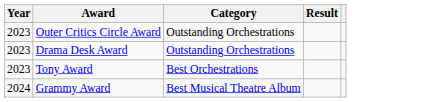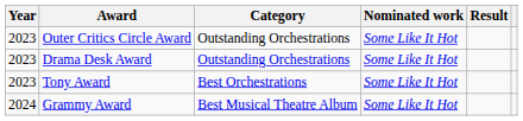 <table class="wikitable sortable">
 <tr>
 <th>Year</th>
 <th>Award</th>
 <th>Category</th>
+<th>Nominated work</th>
 <th>Result</th>
 <th class="unsortable"></th>
 </tr>
 <tr>
 <td>2023</td>
 <td><a href='#'>Outer Critics Circle Award</a></td>
 <td>Outstanding Orchestrations</td>
+<td><a href='#'><em>Some Like It Hot</em></a></td>
 <td></td>
 <td></td>
 </tr>
 <tr>
 <td>2023</td>
 <td><a href='#'>Drama Desk Award</a></td>
 <td><a href='#'>Outstanding Orchestrations</a></td>
+<td><a href='#'><em>Some Like It Hot</em></a></td>
 <td></td>
 <td></td>
 </tr>
 <tr>
 <td>2023</td>
 <td><a href='#'>Tony Award</a></td>
 <td><a href='#'>Best Orchestrations</a></td>
+<td><em><a href='#'>Some Like It Hot</a></em></td>
 <td></td>
 <td></td>
 </tr>
 <tr>
 <td>2024</td>
 <td><a href='#'>Grammy Award</a></td>
 <td><a href='#'>Best Musical Theatre Album</a></td>
+<td><a href='#'><em>Some Like It Hot</em></a></td>
 <td></td>
 <td></td>
 </tr>
 </table>
